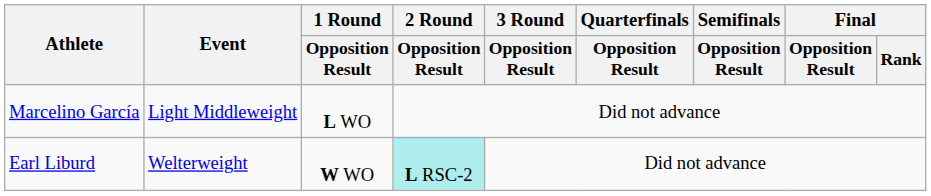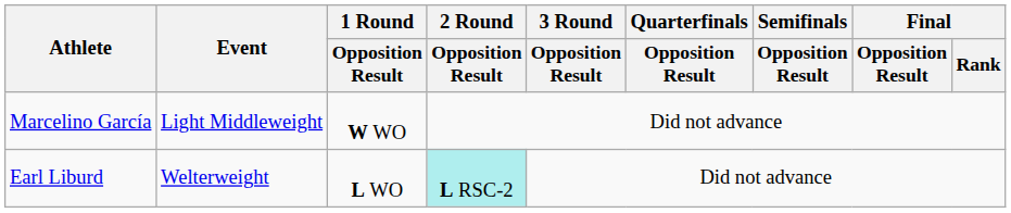 <table class="wikitable" style="font-size:90%">
 <tr>
 <th rowspan="2">Athlete</th>
 <th rowspan="2">Event</th>
 <th>1 Round</th>
 <th>2 Round</th>
 <th>3 Round</th>
 <th>Quarterfinals</th>
 <th>Semifinals</th>
 <th colspan=2>Final</th>
 </tr>
 <tr style="font-size:95%">
 <th>Opposition<br>Result</th>
 <th>Opposition<br>Result</th>
 <th>Opposition<br>Result</th>
 <th>Opposition<br>Result</th>
 <th>Opposition<br>Result</th>
 <th>Opposition<br>Result</th>
 <th>Rank</th>
 </tr>
 <tr align=center>
 <td align=left><a href='#'>Marcelino García</a></td>
 <td align=left><a href='#'>Light Middleweight</a></td>
-<td><br><strong>L</strong> WO</td>
+<td><br><strong>W</strong> WO</td>
 <td colspan=6>Did not advance</td>
 </tr>
 <tr align=center>
 <td align=left><a href='#'>Earl Liburd</a></td>
 <td align=left><a href='#'>Welterweight</a></td>
-<td><br><strong>W</strong> WO</td>
+<td><br><strong>L</strong> WO</td>
 <td style="background: paleturquoise;"><br><strong>L</strong> RSC-2</td>
 <td colspan=5>Did not advance</td>
 </tr>
 </table>
